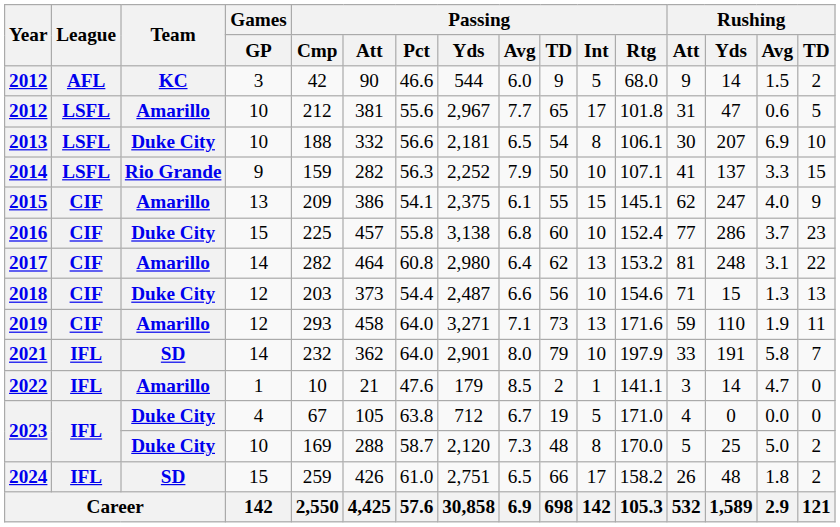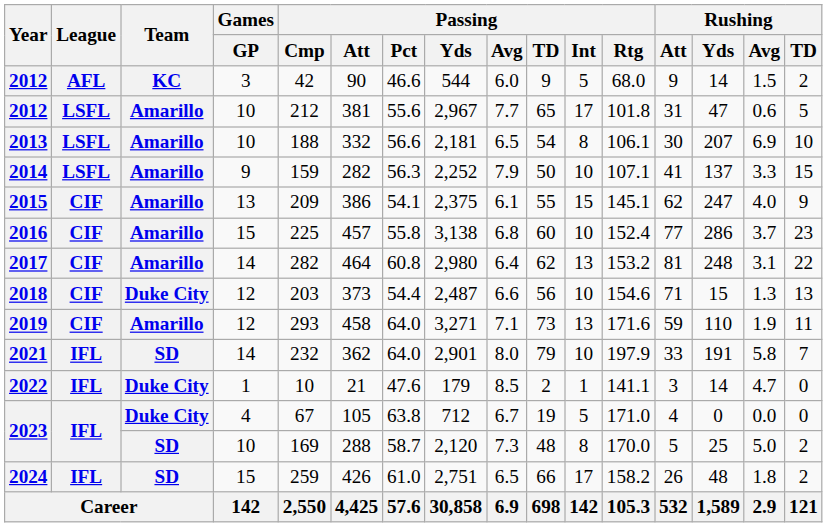 <table class="wikitable" style="text-align:center;">
 <tr>
 <th rowspan="2">Year</th>
 <th rowspan="2">League</th>
 <th rowspan="2">Team</th>
 <th colspan="1">Games</th>
 <th colspan="8">Passing</th>
 <th colspan="4">Rushing</th>
 </tr>
 <tr>
 <th>GP</th>
 <th>Cmp</th>
 <th>Att</th>
 <th>Pct</th>
 <th>Yds</th>
 <th>Avg</th>
 <th>TD</th>
 <th>Int</th>
 <th>Rtg</th>
 <th>Att</th>
 <th>Yds</th>
 <th>Avg</th>
 <th>TD</th>
 </tr>
 <tr>
 <th><a href='#'>2012</a></th>
 <th><a href='#'>AFL</a></th>
 <th><a href='#'>KC</a></th>
 <td>3</td>
 <td>42</td>
 <td>90</td>
 <td>46.6</td>
 <td>544</td>
 <td>6.0</td>
 <td>9</td>
 <td>5</td>
 <td>68.0</td>
 <td>9</td>
 <td>14</td>
 <td>1.5</td>
 <td>2</td>
 </tr>
 <tr>
 <th><a href='#'>2012</a></th>
 <th><a href='#'>LSFL</a></th>
 <th><a href='#'>Amarillo</a></th>
 <td>10</td>
 <td>212</td>
 <td>381</td>
 <td>55.6</td>
 <td>2,967</td>
 <td>7.7</td>
 <td>65</td>
 <td>17</td>
 <td>101.8</td>
 <td>31</td>
 <td>47</td>
 <td>0.6</td>
 <td>5</td>
 </tr>
 <tr>
 <th><a href='#'>2013</a></th>
 <th><a href='#'>LSFL</a></th>
-<th><a href='#'>Duke City</a></th>
+<th><a href='#'>Amarillo</a></th>
 <td>10</td>
 <td>188</td>
 <td>332</td>
 <td>56.6</td>
 <td>2,181</td>
 <td>6.5</td>
 <td>54</td>
 <td>8</td>
 <td>106.1</td>
 <td>30</td>
 <td>207</td>
 <td>6.9</td>
 <td>10</td>
 </tr>
 <tr>
 <th><a href='#'>2014</a></th>
 <th><a href='#'>LSFL</a></th>
-<th><a href='#'>Rio Grande</a></th>
+<th><a href='#'>Amarillo</a></th>
 <td>9</td>
 <td>159</td>
 <td>282</td>
 <td>56.3</td>
 <td>2,252</td>
 <td>7.9</td>
 <td>50</td>
 <td>10</td>
 <td>107.1</td>
 <td>41</td>
 <td>137</td>
 <td>3.3</td>
 <td>15</td>
 </tr>
 <tr>
 <th><a href='#'>2015</a></th>
 <th><a href='#'>CIF</a></th>
 <th><a href='#'>Amarillo</a></th>
 <td>13</td>
 <td>209</td>
 <td>386</td>
 <td>54.1</td>
 <td>2,375</td>
 <td>6.1</td>
 <td>55</td>
 <td>15</td>
 <td>145.1</td>
 <td>62</td>
 <td>247</td>
 <td>4.0</td>
 <td>9</td>
 </tr>
 <tr>
 <th><a href='#'>2016</a></th>
 <th><a href='#'>CIF</a></th>
-<th><a href='#'>Duke City</a></th>
+<th><a href='#'>Amarillo</a></th>
 <td>15</td>
 <td>225</td>
 <td>457</td>
 <td>55.8</td>
 <td>3,138</td>
 <td>6.8</td>
 <td>60</td>
 <td>10</td>
 <td>152.4</td>
 <td>77</td>
 <td>286</td>
 <td>3.7</td>
 <td>23</td>
 </tr>
 <tr>
 <th><a href='#'>2017</a></th>
 <th><a href='#'>CIF</a></th>
 <th><a href='#'>Amarillo</a></th>
 <td>14</td>
 <td>282</td>
 <td>464</td>
 <td>60.8</td>
 <td>2,980</td>
 <td>6.4</td>
 <td>62</td>
 <td>13</td>
 <td>153.2</td>
 <td>81</td>
 <td>248</td>
 <td>3.1</td>
 <td>22</td>
 </tr>
 <tr>
 <th><a href='#'>2018</a></th>
 <th><a href='#'>CIF</a></th>
 <th><a href='#'>Duke City</a></th>
 <td>12</td>
 <td>203</td>
 <td>373</td>
 <td>54.4</td>
 <td>2,487</td>
 <td>6.6</td>
 <td>56</td>
 <td>10</td>
 <td>154.6</td>
 <td>71</td>
 <td>15</td>
 <td>1.3</td>
 <td>13</td>
 </tr>
 <tr>
 <th><a href='#'>2019</a></th>
 <th><a href='#'>CIF</a></th>
 <th><a href='#'>Amarillo</a></th>
 <td>12</td>
 <td>293</td>
 <td>458</td>
 <td>64.0</td>
 <td>3,271</td>
 <td>7.1</td>
 <td>73</td>
 <td>13</td>
 <td>171.6</td>
 <td>59</td>
 <td>110</td>
 <td>1.9</td>
 <td>11</td>
 </tr>
 <tr>
 <th><a href='#'>2021</a></th>
 <th><a href='#'>IFL</a></th>
 <th><a href='#'>SD</a></th>
 <td>14</td>
 <td>232</td>
 <td>362</td>
 <td>64.0</td>
 <td>2,901</td>
 <td>8.0</td>
 <td>79</td>
 <td>10</td>
 <td>197.9</td>
 <td>33</td>
 <td>191</td>
 <td>5.8</td>
 <td>7</td>
 </tr>
 <tr>
 <th><a href='#'>2022</a></th>
 <th><a href='#'>IFL</a></th>
-<th><a href='#'>Amarillo</a></th>
+<th><a href='#'>Duke City</a></th>
 <td>1</td>
 <td>10</td>
 <td>21</td>
 <td>47.6</td>
 <td>179</td>
 <td>8.5</td>
 <td>2</td>
 <td>1</td>
 <td>141.1</td>
 <td>3</td>
 <td>14</td>
 <td>4.7</td>
 <td>0</td>
 </tr>
 <tr>
 <th rowspan="2"><a href='#'>2023</a></th>
 <th rowspan="2"><a href='#'>IFL</a></th>
 <th><a href='#'>Duke City</a></th>
 <td>4</td>
 <td>67</td>
 <td>105</td>
 <td>63.8</td>
 <td>712</td>
 <td>6.7</td>
 <td>19</td>
 <td>5</td>
 <td>171.0</td>
 <td>4</td>
 <td>0</td>
 <td>0.0</td>
 <td>0</td>
 </tr>
 <tr>
-<th><a href='#'>Duke City</a></th>
+<th><a href='#'>SD</a></th>
 <td>10</td>
 <td>169</td>
 <td>288</td>
 <td>58.7</td>
 <td>2,120</td>
 <td>7.3</td>
 <td>48</td>
 <td>8</td>
 <td>170.0</td>
 <td>5</td>
 <td>25</td>
 <td>5.0</td>
 <td>2</td>
 </tr>
 <tr>
 <th><a href='#'>2024</a></th>
 <th><a href='#'>IFL</a></th>
 <th><a href='#'>SD</a></th>
 <td>15</td>
 <td>259</td>
 <td>426</td>
 <td>61.0</td>
 <td>2,751</td>
 <td>6.5</td>
 <td>66</td>
 <td>17</td>
 <td>158.2</td>
 <td>26</td>
 <td>48</td>
 <td>1.8</td>
 <td>2</td>
 </tr>
 <tr>
 <th colspan="3">Career</th>
 <th>142</th>
 <th>2,550</th>
 <th>4,425</th>
 <th>57.6</th>
 <th>30,858</th>
 <th>6.9</th>
 <th>698</th>
 <th>142</th>
 <th>105.3</th>
 <th>532</th>
 <th>1,589</th>
 <th>2.9</th>
 <th>121</th>
 </tr>
 </table>
